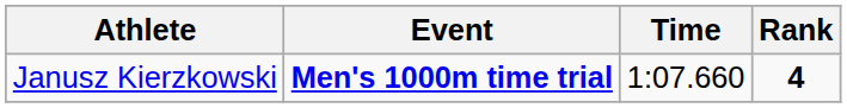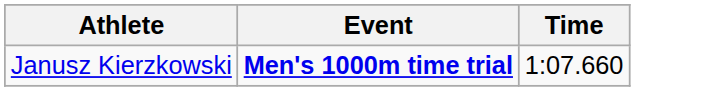 <table class=wikitable style="font-size:90%">
 <tr>
 <th>Athlete</th>
 <th>Event</th>
 <th>Time</th>
-<th>Rank</th>
 </tr>
 <tr align=center>
 <td align=left><a href='#'>Janusz Kierzkowski</a></td>
 <td align=left><strong><a href='#'>Men's 1000m time trial</a></strong></td>
 <td>1:07.660</td>
-<td><strong>4</strong></td>
 </tr>
 </table>
